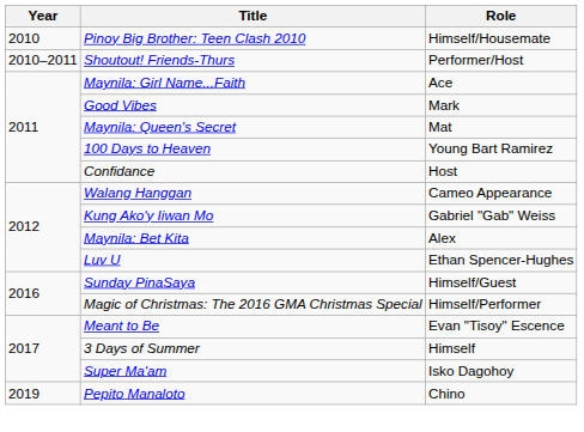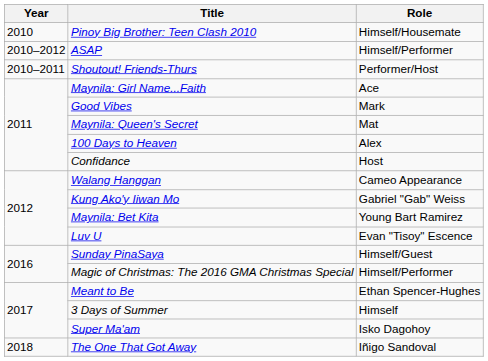 <table class="wikitable sortable">
 <tr>
 <th>Year</th>
 <th>Title</th>
 <th>Role</th>
 </tr>
 <tr>
 <td>2010</td>
 <td><em><a href='#'>Pinoy Big Brother: Teen Clash 2010</a></em></td>
 <td>Himself/Housemate</td>
+</tr>
+<tr>
+<td>2010–2012</td>
+<td><em><a href='#'>ASAP</a></em></td>
+<td>Himself/Performer</td>
 </tr>
 <tr>
 <td>2010–2011</td>
 <td><em><a href='#'>Shoutout! Friends-Thurs</a></em></td>
 <td>Performer/Host</td>
 </tr>
 <tr>
 <td rowspan="5">2011</td>
 <td><em><a href='#'>Maynila: Girl Name...Faith</a></em></td>
 <td>Ace</td>
 </tr>
 <tr>
 <td><em><a href='#'>Good Vibes</a></em></td>
 <td>Mark</td>
 </tr>
 <tr>
 <td><em><a href='#'>Maynila: Queen's Secret</a></em></td>
 <td>Mat</td>
 </tr>
 <tr>
 <td><em><a href='#'>100 Days to Heaven</a></em></td>
-<td>Young Bart Ramirez</td>
+<td>Alex</td>
 </tr>
 <tr>
 <td><em>Confidance</em></td>
 <td>Host</td>
 </tr>
 <tr>
 <td rowspan=4>2012</td>
 <td><em><a href='#'>Walang Hanggan</a></em></td>
 <td>Cameo Appearance</td>
 </tr>
 <tr>
 <td><em><a href='#'>Kung Ako'y Iiwan Mo</a></em></td>
 <td>Gabriel "Gab" Weiss</td>
 </tr>
 <tr>
 <td><em><a href='#'>Maynila: Bet Kita</a></em></td>
-<td>Alex</td>
+<td>Young Bart Ramirez</td>
 </tr>
 <tr>
 <td><em><a href='#'>Luv U</a></em></td>
-<td>Ethan Spencer-Hughes</td>
+<td>Evan "Tisoy" Escence</td>
 </tr>
 <tr>
 <td rowspan=2>2016</td>
 <td><em><a href='#'>Sunday PinaSaya</a></em></td>
 <td>Himself/Guest</td>
 </tr>
 <tr>
 <td><em>Magic of Christmas: The 2016 GMA Christmas Special</em></td>
 <td>Himself/Performer</td>
 </tr>
 <tr>
 <td rowspan=3>2017</td>
 <td><em><a href='#'>Meant to Be</a></em></td>
-<td>Evan "Tisoy" Escence</td>
+<td>Ethan Spencer-Hughes</td>
 </tr>
 <tr>
 <td><em>3 Days of Summer</em></td>
 <td>Himself</td>
 </tr>
 <tr>
 <td><em><a href='#'>Super Ma'am</a></em></td>
 <td>Isko Dagohoy</td>
 </tr>
 <tr>
-<td>2019</td>
-<td><em><a href='#'>Pepito Manaloto</a></em></td>
-<td>Chino</td>
+<td>2018</td>
+<td><em><a href='#'>The One That Got Away</a></em></td>
+<td>Iñigo Sandoval</td>
 </tr>
 </table>
